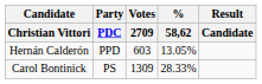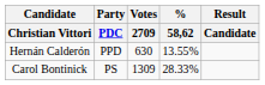 <table class="wikitable" style="text-align:center;">
 <tr>
 <th>Candidate</th>
 <th>Party</th>
 <th>Votes</th>
 <th>%</th>
 <th>Result</th>
 </tr>
 <tr>
 <th>Christian Vittori</th>
 <th><a href='#'>PDC</a></th>
 <th>2709</th>
 <th>58,62</th>
 <th>Candidate</th>
 </tr>
 <tr>
 <td>Hernán Calderón</td>
 <td>PPD</td>
-<td>603</td>
-<td>13.05%</td>
+<td>630</td>
+<td>13.55%</td>
 <td></td>
 </tr>
 <tr>
 <td>Carol Bontinick</td>
 <td>PS</td>
 <td>1309</td>
 <td>28.33%</td>
 <td></td>
 </tr>
 </table>
